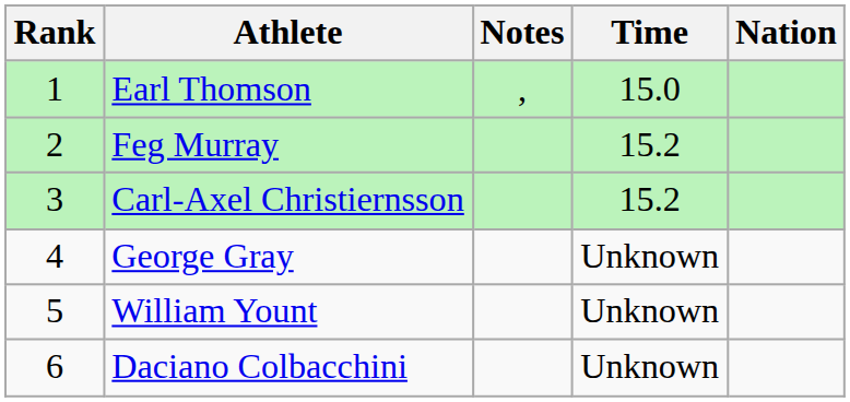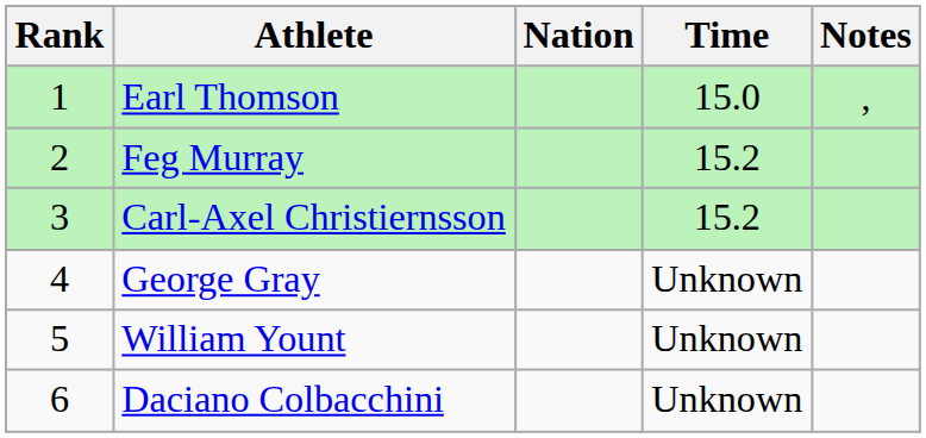 <table class="wikitable sortable" style="text-align:center">
 <tr>
 <th>Rank</th>
 <th>Athlete</th>
+<th>Nation</th>
+<th>Time</th>
 <th>Notes</th>
-<th>Time</th>
-<th>Nation</th>
 </tr>
 <tr bgcolor=bbf3bb>
 <td>1</td>
 <td align=left><a href='#'>Earl Thomson</a></td>
+<td align=left></td>
+<td>15.0</td>
 <td>, </td>
-<td>15.0</td>
-<td align=left></td>
 </tr>
 <tr bgcolor=bbf3bb>
 <td>2</td>
 <td align=left><a href='#'>Feg Murray</a></td>
+<td align=left></td>
+<td>15.2</td>
 <td></td>
-<td>15.2</td>
-<td align=left></td>
 </tr>
 <tr bgcolor=bbf3bb>
 <td>3</td>
 <td align=left><a href='#'>Carl-Axel Christiernsson</a></td>
+<td align=left></td>
+<td>15.2</td>
 <td></td>
-<td>15.2</td>
-<td align=left></td>
 </tr>
 <tr>
 <td>4</td>
 <td align=left><a href='#'>George Gray</a></td>
+<td align=left></td>
+<td>Unknown</td>
 <td></td>
-<td>Unknown</td>
-<td align=left></td>
 </tr>
 <tr>
 <td>5</td>
 <td align=left><a href='#'>William Yount</a></td>
+<td align=left></td>
+<td>Unknown</td>
 <td></td>
-<td>Unknown</td>
-<td align=left></td>
 </tr>
 <tr>
 <td>6</td>
 <td align=left><a href='#'>Daciano Colbacchini</a></td>
+<td align=left></td>
+<td>Unknown</td>
 <td></td>
-<td>Unknown</td>
-<td align=left></td>
 </tr>
 </table>
